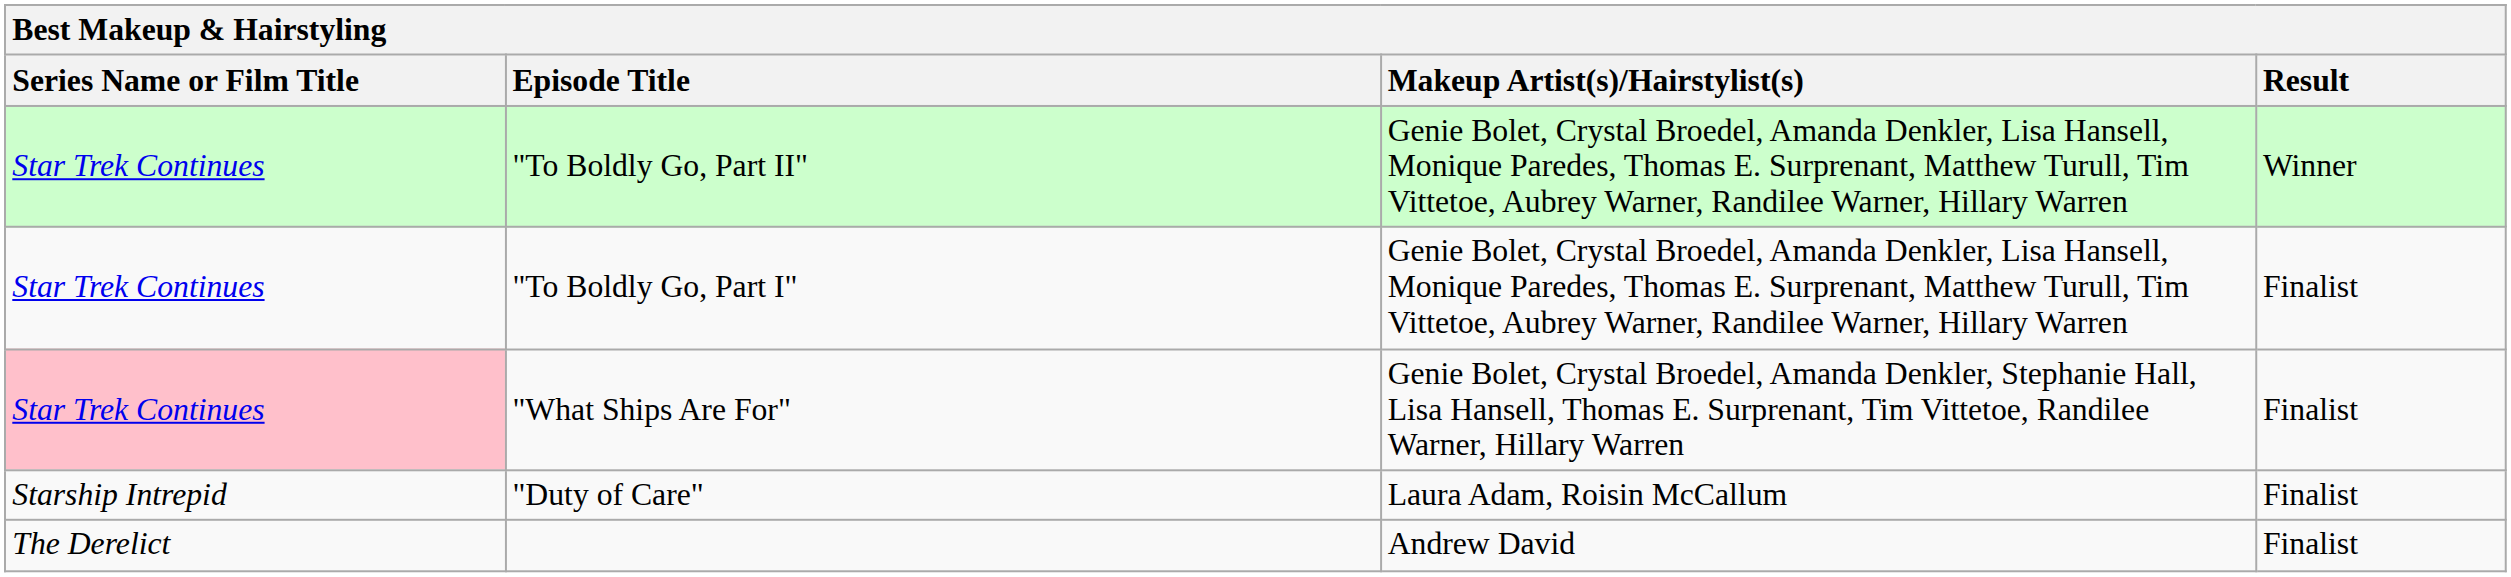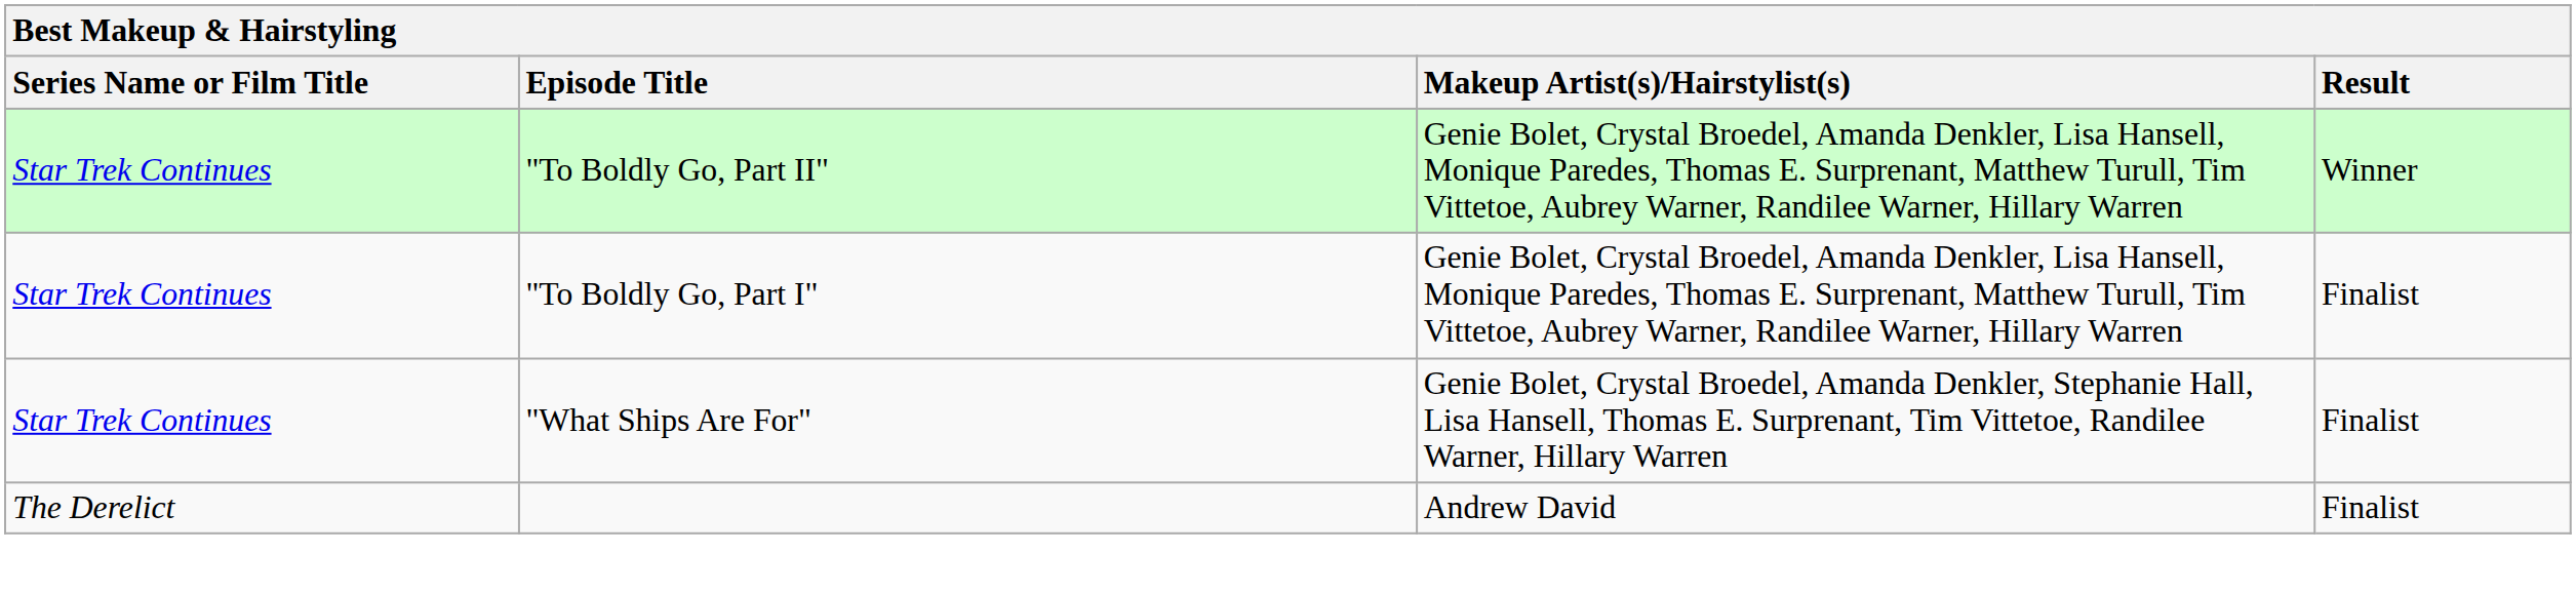 <table class="wikitable" width=100%>
 <tr>
 <th colspan="4" ! style="text-align:left;">Best Makeup & Hairstyling</th>
 </tr>
 <tr>
 <th style="text-align:left; width: 20%;"><strong>Series Name or Film Title</strong></th>
 <th style="text-align:left; width: 35%;"><strong>Episode Title</strong></th>
 <th style="text-align:left; width: 35%;"><strong>Makeup Artist(s)/Hairstylist(s)</strong></th>
 <th style="text-align:left; width: 10%;"><strong>Result</strong></th>
 </tr>
 <tr style="background-color:#ccffcc;">
 <td><em><a href='#'>Star Trek Continues</a></em></td>
 <td>"To Boldly Go, Part II"</td>
 <td>Genie Bolet, Crystal Broedel, Amanda Denkler, Lisa Hansell, Monique Paredes, Thomas E. Surprenant, Matthew Turull, Tim Vittetoe, Aubrey Warner, Randilee Warner, Hillary Warren</td>
 <td>Winner</td>
 </tr>
 <tr>
 <td><em><a href='#'>Star Trek Continues</a></em></td>
 <td>"To Boldly Go, Part I"</td>
 <td>Genie Bolet, Crystal Broedel, Amanda Denkler, Lisa Hansell, Monique Paredes, Thomas E. Surprenant, Matthew Turull, Tim Vittetoe, Aubrey Warner, Randilee Warner, Hillary Warren</td>
 <td>Finalist</td>
 </tr>
 <tr>
-<td style="background: pink;"><em><a href='#'>Star Trek Continues</a></em></td>
+<td><em><a href='#'>Star Trek Continues</a></em></td>
 <td>"What Ships Are For"</td>
 <td>Genie Bolet, Crystal Broedel, Amanda Denkler, Stephanie Hall, Lisa Hansell, Thomas E. Surprenant, Tim Vittetoe, Randilee Warner, Hillary Warren</td>
-<td>Finalist</td>
-</tr>
-<tr>
-<td><em>Starship Intrepid</em></td>
-<td>"Duty of Care"</td>
-<td>Laura Adam, Roisin McCallum</td>
 <td>Finalist</td>
 </tr>
 <tr>
 <td><em>The Derelict</em></td>
 <td></td>
 <td>Andrew David</td>
 <td>Finalist</td>
 </tr>
 </table>
